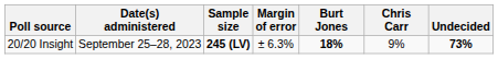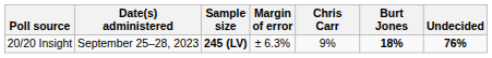 <table class="wikitable" style="font-size:90%;text-align:center;">
 <tr style="vertical-align:bottom">
 <th>Poll source</th>
 <th>Date(s)<br>administered</th>
 <th>Sample<br>size</th>
 <th>Margin<br>of error</th>
+<th style="width:75px;">Chris<br>Carr</th>
 <th style="width:75px;">Burt<br>Jones</th>
-<th style="width:75px;">Chris<br>Carr</th>
 <th>Undecided</th>
 </tr>
 <tr>
 <td style="text-align:left;">20/20 Insight</td>
 <td>September 25–28, 2023</td>
 <td><strong>245 (LV)</strong></td>
 <td>± 6.3%</td>
+<td>9%</td>
 <td><strong>18%</strong></td>
-<td>9%</td>
-<td><strong>73%</strong></td>
+<td><strong>76%</strong></td>
 </tr>
 </table>
